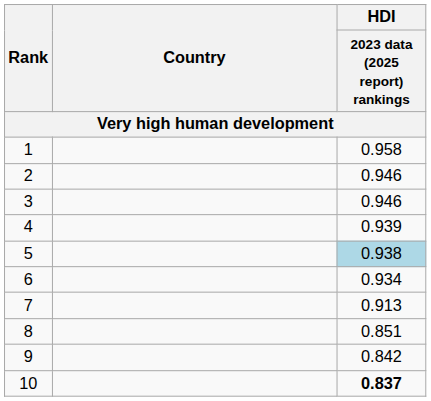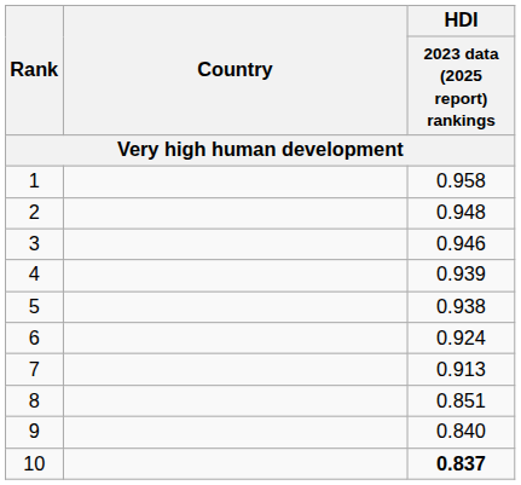 <table class="wikitable sortable" style="text-align:center">
 <tr>
 <th scope="col" rowspan="2">Rank</th>
 <th scope="col" rowspan="2" style="width:17em;">Country</th>
 <th scope="col" colspan="2">HDI</th>
 </tr>
 <tr>
 <th scope="col" style="width:5em;"><small>2023 data (2025 report) rankings</small></th>
 </tr>
 <tr>
 <th scope="row" colspan="4">Very high human development</th>
 </tr>
 <tr>
 <td>1</td>
 <td style="text-align:left"></td>
 <td>0.958</td>
 </tr>
 <tr>
 <td>2</td>
 <td style="text-align:left"></td>
-<td>0.946</td>
+<td>0.948</td>
 </tr>
 <tr>
 <td>3</td>
 <td style="text-align:left"></td>
 <td>0.946</td>
 </tr>
 <tr>
 <td>4</td>
 <td style="text-align:left"></td>
 <td>0.939</td>
 </tr>
 <tr>
 <td>5</td>
 <td style="text-align:left"></td>
-<td style="background: lightblue;">0.938</td>
+<td>0.938</td>
 </tr>
 <tr>
 <td>6</td>
 <td style="text-align:left"></td>
-<td>0.934</td>
+<td>0.924</td>
 </tr>
 <tr>
 <td>7</td>
 <td style="text-align:left"></td>
 <td>0.913</td>
 </tr>
 <tr>
 <td>8</td>
 <td style="text-align:left"></td>
 <td>0.851</td>
 </tr>
 <tr>
 <td>9</td>
 <td style="text-align:left"></td>
-<td>0.842</td>
+<td>0.840</td>
 </tr>
 <tr>
 <td>10</td>
 <td style="text-align:left"></td>
 <td><strong>0.837</strong></td>
 </tr>
 </table>
